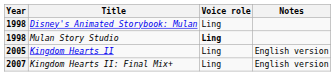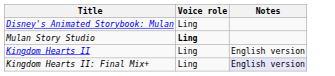 <table class="wikitable plainrowheaders">
 <tr>
-<th scope="col">Year</th>
 <th scope="col">Title</th>
 <th scope="col">Voice role</th>
 <th scope="col">Notes</th>
 </tr>
 <tr>
-<th scope="row">1998</th>
 <td><em><a href='#'>Disney's Animated Storybook: Mulan</a></em></td>
 <td>Ling</td>
 <td></td>
 </tr>
 <tr>
-<th scope="row">1998</th>
 <td><em>Mulan Story Studio</em></td>
 <td><strong>Ling</strong></td>
 <td></td>
 </tr>
 <tr>
-<th scope="row">2005</th>
 <td><em><a href='#'>Kingdom Hearts II</a></em></td>
 <td>Ling</td>
 <td>English version</td>
 </tr>
 <tr>
-<th scope="row">2007</th>
 <td><em>Kingdom Hearts II: Final Mix+</em></td>
 <td>Ling</td>
-<td>English version</td>
+<td style="background: lavender;">English version</td>
 </tr>
 </table>
